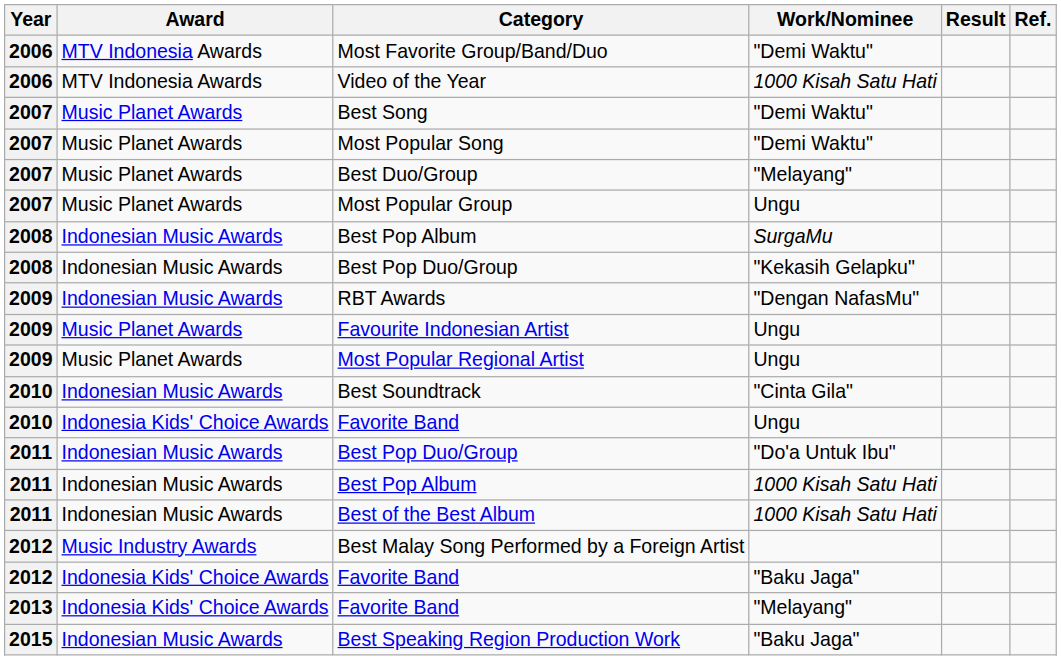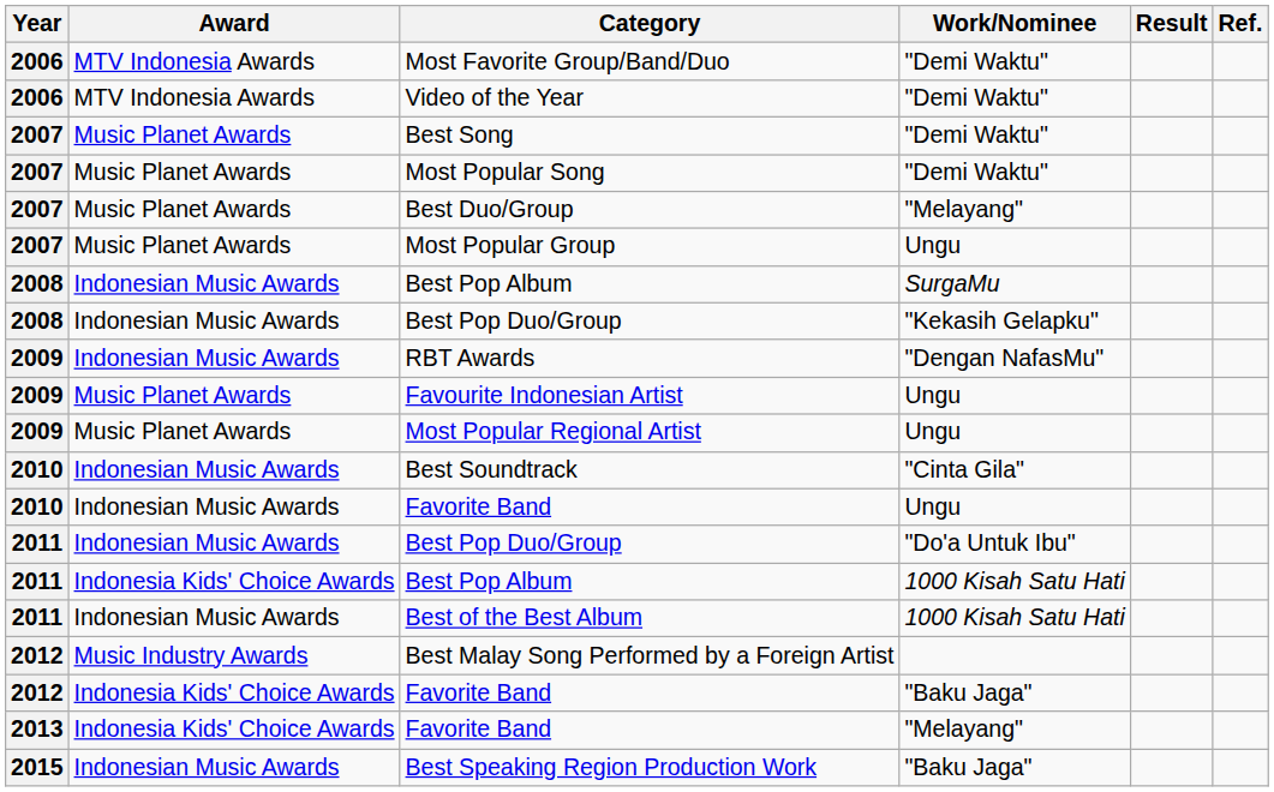 <table class="wikitable plainrowheaders sortable">
 <tr>
 <th>Year</th>
 <th>Award</th>
 <th>Category</th>
 <th>Work/Nominee</th>
 <th>Result</th>
 <th class="unsortable">Ref.</th>
 </tr>
 <tr>
 <th scope="row">2006</th>
 <td><a href='#'>MTV Indonesia</a> Awards</td>
 <td>Most Favorite Group/Band/Duo</td>
 <td>"Demi Waktu"</td>
 <td></td>
 <td align="center"></td>
 </tr>
 <tr>
 <th scope="row">2006</th>
 <td>MTV Indonesia Awards</td>
 <td>Video of the Year</td>
-<td><em>1000 Kisah Satu Hati</em></td>
+<td>"Demi Waktu"</td>
 <td></td>
 <td align="center"></td>
 </tr>
 <tr>
 <th scope="row">2007</th>
 <td><a href='#'>Music Planet Awards</a></td>
 <td>Best Song</td>
 <td>"Demi Waktu"</td>
 <td></td>
 <td align="center"></td>
 </tr>
 <tr>
 <th scope="row">2007</th>
 <td>Music Planet Awards</td>
 <td>Most Popular Song</td>
 <td>"Demi Waktu"</td>
 <td></td>
 <td align="center"></td>
 </tr>
 <tr>
 <th scope="row">2007</th>
 <td>Music Planet Awards</td>
 <td>Best Duo/Group</td>
 <td>"Melayang"</td>
 <td></td>
 <td align="center"></td>
 </tr>
 <tr>
 <th scope="row">2007</th>
 <td>Music Planet Awards</td>
 <td>Most Popular Group</td>
 <td>Ungu</td>
 <td></td>
 <td align="center"></td>
 </tr>
 <tr>
 <th scope="row">2008</th>
 <td><a href='#'>Indonesian Music Awards</a></td>
 <td>Best Pop Album</td>
 <td><em>SurgaMu</em></td>
 <td></td>
 <td align="center"></td>
 </tr>
 <tr>
 <th scope="row">2008</th>
 <td>Indonesian Music Awards</td>
 <td>Best Pop Duo/Group</td>
 <td>"Kekasih Gelapku"</td>
 <td></td>
 <td align="center"></td>
 </tr>
 <tr>
 <th scope="row">2009</th>
 <td><a href='#'>Indonesian Music Awards</a></td>
 <td>RBT Awards</td>
 <td>"Dengan NafasMu"</td>
 <td></td>
 <td align="center"></td>
 </tr>
 <tr>
 <th scope="row">2009</th>
 <td><a href='#'>Music Planet Awards</a></td>
 <td><a href='#'>Favourite Indonesian Artist</a></td>
 <td>Ungu</td>
 <td></td>
 <td align="center"></td>
 </tr>
 <tr>
 <th scope="row">2009</th>
 <td>Music Planet Awards</td>
 <td><a href='#'>Most Popular Regional Artist</a></td>
 <td>Ungu</td>
 <td></td>
 <td align="center"></td>
 </tr>
 <tr>
 <th scope="row">2010</th>
 <td><a href='#'>Indonesian Music Awards</a></td>
 <td>Best Soundtrack</td>
 <td>"Cinta Gila"</td>
 <td></td>
 <td align="center"></td>
 </tr>
 <tr>
 <th scope="row">2010</th>
-<td><a href='#'>Indonesia Kids' Choice Awards</a></td>
+<td>Indonesian Music Awards</td>
 <td><a href='#'>Favorite Band</a></td>
 <td>Ungu</td>
 <td></td>
 <td align="center"></td>
 </tr>
 <tr>
 <th scope="row">2011</th>
 <td><a href='#'>Indonesian Music Awards</a></td>
 <td><a href='#'>Best Pop Duo/Group</a></td>
 <td>"Do'a Untuk Ibu"</td>
 <td></td>
 <td align="center"></td>
 </tr>
 <tr>
 <th scope="row">2011</th>
-<td>Indonesian Music Awards</td>
+<td><a href='#'>Indonesia Kids' Choice Awards</a></td>
 <td><a href='#'>Best Pop Album</a></td>
 <td><em>1000 Kisah Satu Hati</em></td>
 <td></td>
 <td align="center"></td>
 </tr>
 <tr>
 <th scope="row">2011</th>
 <td>Indonesian Music Awards</td>
 <td><a href='#'>Best of the Best Album</a></td>
 <td><em>1000 Kisah Satu Hati</em></td>
 <td></td>
 <td align="center"></td>
 </tr>
 <tr>
 <th scope="row">2012</th>
 <td><a href='#'>Music Industry Awards</a></td>
 <td>Best Malay Song Performed by a Foreign Artist</td>
 <td></td>
 <td></td>
 <td align="center"></td>
 </tr>
 <tr>
 <th scope="row">2012</th>
 <td><a href='#'>Indonesia Kids' Choice Awards</a></td>
 <td><a href='#'>Favorite Band</a></td>
 <td>"Baku Jaga"</td>
 <td></td>
 <td align="center"></td>
 </tr>
 <tr>
 <th scope="row">2013</th>
 <td><a href='#'>Indonesia Kids' Choice Awards</a></td>
 <td><a href='#'>Favorite Band</a></td>
 <td>"Melayang"</td>
 <td></td>
 <td align="center"></td>
 </tr>
 <tr>
 <th scope="row">2015</th>
 <td><a href='#'>Indonesian Music Awards</a></td>
 <td><a href='#'>Best Speaking Region Production Work</a></td>
 <td>"Baku Jaga"</td>
 <td></td>
 <td align="center"></td>
 </tr>
 </table>
